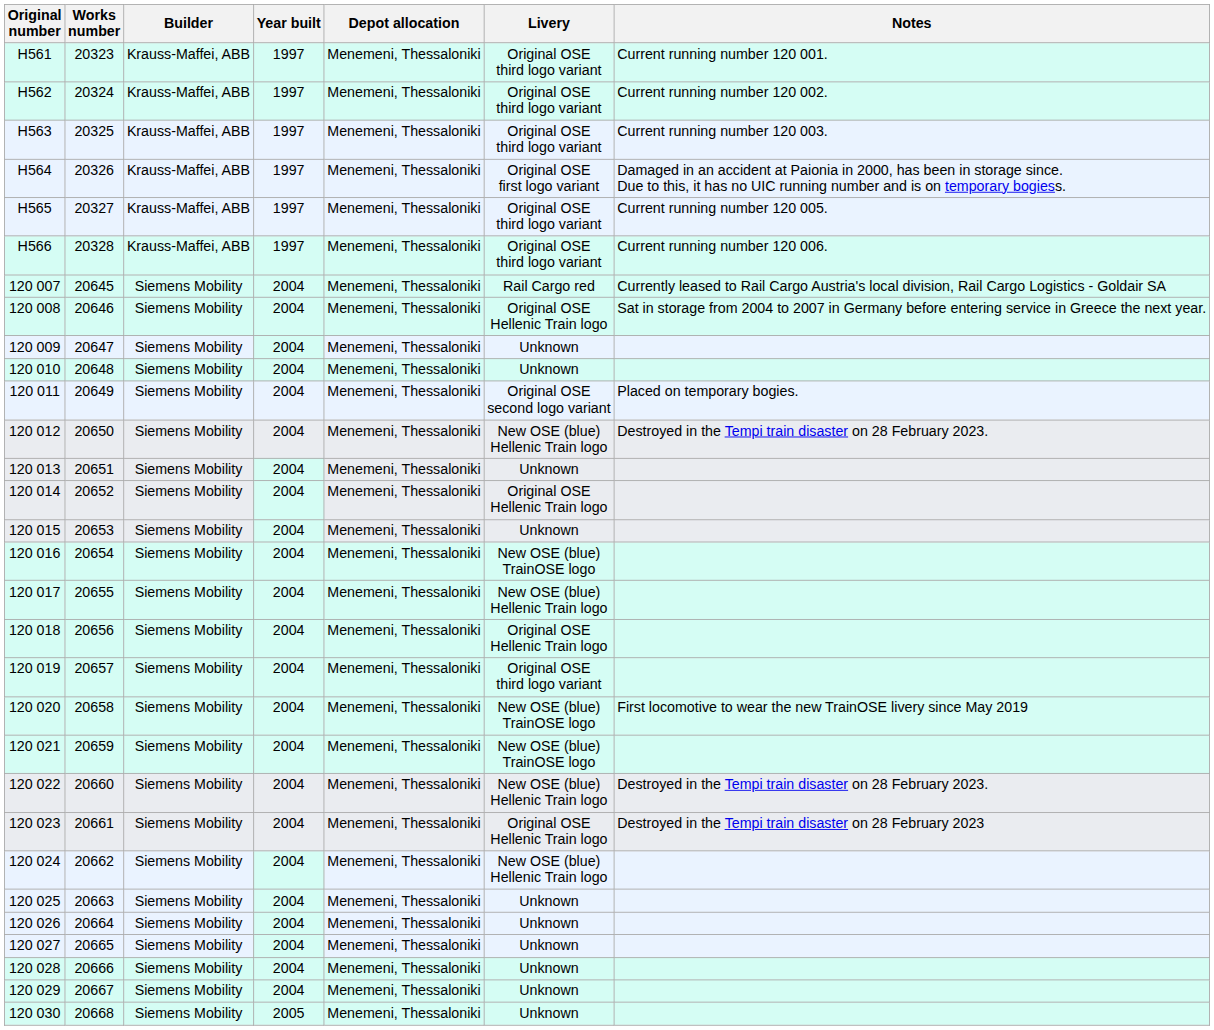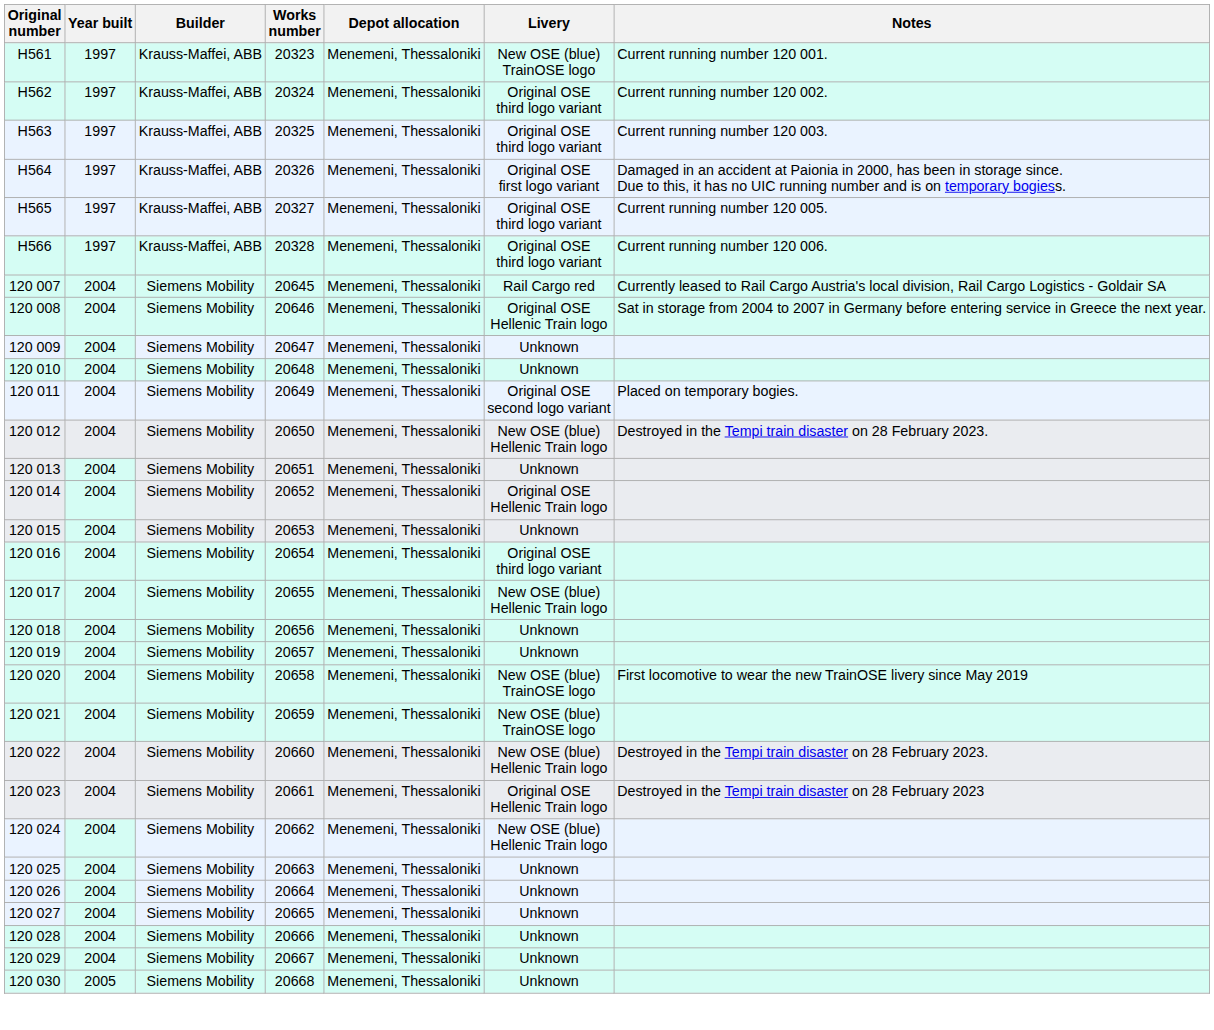 <table class="wikitable sortable">
 <tr>
 <th>Original<br>number</th>
+<th>Year built</th>
+<th>Builder</th>
 <th>Works <br>number</th>
-<th>Builder</th>
-<th>Year built</th>
 <th>Depot allocation</th>
 <th>Livery</th>
 <th>Notes</th>
 </tr>
 <tr>
 <td valign="top" bgcolor=#d5fdf4 align=center>Η561</td>
+<td valign="top" bgcolor=#d5fdf4 align=center>1997</td>
+<td valign="top" bgcolor=#d5fdf4 align=center>Krauss-Maffei, ABB</td>
 <td valign="top" bgcolor=#d5fdf4 align=center>20323</td>
-<td valign="top" bgcolor=#d5fdf4 align=center>Krauss-Maffei, ABB</td>
-<td valign="top" bgcolor=#d5fdf4 align=center>1997</td>
 <td valign="top" bgcolor=#d5fdf4 align=center>Menemeni, Thessaloniki</td>
-<td valign="top" bgcolor=#d5fdf4 align=center>Original OSE<br>third logo variant</td>
+<td valign="top" bgcolor=#d5fdf4 align=center>New OSE (blue)<br>TrainOSE logo</td>
 <td valign="top" bgcolor=#d5fdf4>Current running number 120 001.</td>
 </tr>
 <tr>
 <td valign="top" bgcolor=#d5fdf4 align=center>Η562</td>
+<td valign="top" bgcolor=#d5fdf4 align=center>1997</td>
+<td valign="top" bgcolor=#d5fdf4 align=center>Krauss-Maffei, ABB</td>
 <td valign="top" bgcolor=#d5fdf4 align=center>20324</td>
-<td valign="top" bgcolor=#d5fdf4 align=center>Krauss-Maffei, ABB</td>
-<td valign="top" bgcolor=#d5fdf4 align=center>1997</td>
 <td valign="top" bgcolor=#d5fdf4 align=center>Menemeni, Thessaloniki</td>
 <td valign="top" bgcolor=#d5fdf4 align=center>Original OSE<br>third logo variant</td>
 <td valign="top" bgcolor=#d5fdf4>Current running number 120 002.</td>
 </tr>
 <tr>
 <td valign="top" bgcolor=#eaf3ff align=center>Η563</td>
+<td valign="top" bgcolor=#eaf3ff align=center>1997</td>
+<td valign="top" bgcolor=#eaf3ff align=center>Krauss-Maffei, ABB</td>
 <td valign="top" bgcolor=#eaf3ff align=center>20325</td>
-<td valign="top" bgcolor=#eaf3ff align=center>Krauss-Maffei, ABB</td>
-<td valign="top" bgcolor=#eaf3ff align=center>1997</td>
 <td valign="top" bgcolor=#eaf3ff align=center>Menemeni, Thessaloniki</td>
 <td valign="top" bgcolor=#eaf3ff align=center>Original OSE<br>third logo variant</td>
 <td valign="top" bgcolor=#eaf3ff>Current running number 120 003.</td>
 </tr>
 <tr>
 <td valign="top" bgcolor=#eaf3ff align=center>Η564</td>
+<td valign="top" bgcolor=#eaf3ff align=center>1997</td>
+<td valign="top" bgcolor=#eaf3ff align=center>Krauss-Maffei, ABB</td>
 <td valign="top" bgcolor=#eaf3ff align=center>20326</td>
-<td valign="top" bgcolor=#eaf3ff align=center>Krauss-Maffei, ABB</td>
-<td valign="top" bgcolor=#eaf3ff align=center>1997</td>
 <td valign="top" bgcolor=#eaf3ff align=center>Menemeni, Thessaloniki</td>
 <td valign="top" bgcolor=#eaf3ff align=center>Original OSE<br>first logo variant</td>
 <td valign="top" bgcolor=#eaf3ff>Damaged in an accident at Paionia in 2000, has been in storage since. <br> Due to this, it has no UIC running number and is on <a href='#'>temporary bogies</a>s.</td>
 </tr>
 <tr>
 <td valign="top" bgcolor=#eaf3ff align=center>Η565</td>
+<td valign="top" bgcolor=#eaf3ff align=center>1997</td>
+<td valign="top" bgcolor=#eaf3ff align=center>Krauss-Maffei, ABB</td>
 <td valign="top" bgcolor=#eaf3ff align=center>20327</td>
-<td valign="top" bgcolor=#eaf3ff align=center>Krauss-Maffei, ABB</td>
-<td valign="top" bgcolor=#eaf3ff align=center>1997</td>
 <td valign="top" bgcolor=#eaf3ff align=center>Menemeni, Thessaloniki</td>
 <td valign="top" bgcolor=#eaf3ff align=center>Original OSE<br>third logo variant</td>
 <td valign="top" bgcolor=#eaf3ff>Current running number 120 005.</td>
 </tr>
 <tr>
 <td valign="top" bgcolor=#d5fdf4 align=center>Η566</td>
+<td valign="top" bgcolor=#d5fdf4 align=center>1997</td>
+<td valign="top" bgcolor=#d5fdf4 align=center>Krauss-Maffei, ABB</td>
 <td valign="top" bgcolor=#d5fdf4 align=center>20328</td>
-<td valign="top" bgcolor=#d5fdf4 align=center>Krauss-Maffei, ABB</td>
-<td valign="top" bgcolor=#d5fdf4 align=center>1997</td>
 <td valign="top" bgcolor=#d5fdf4 align=center>Menemeni, Thessaloniki</td>
 <td valign="top" bgcolor=#d5fdf4 align=center>Original OSE<br>third logo variant</td>
 <td valign="top" bgcolor=#d5fdf4>Current running number 120 006.</td>
 </tr>
 <tr>
 <td valign="top" bgcolor=#d5fdf4 align=center>120 007</td>
+<td valign="top" bgcolor=#d5fdf4 align=center>2004</td>
+<td valign="top" bgcolor=#d5fdf4 align=center>Siemens Mobility</td>
 <td valign="top" bgcolor=#d5fdf4 align=center>20645</td>
-<td valign="top" bgcolor=#d5fdf4 align=center>Siemens Mobility</td>
-<td valign="top" bgcolor=#d5fdf4 align=center>2004</td>
 <td valign="top" bgcolor=#d5fdf4 align=center>Menemeni, Thessaloniki</td>
 <td valign="top" bgcolor=#d5fdf4 align=center>Rail Cargo red</td>
 <td valign="top" bgcolor=#d5fdf4>Currently leased to Rail Cargo Austria's local division, Rail Cargo Logistics - Goldair SA</td>
 </tr>
 <tr>
 <td valign="top" bgcolor=#d5fdf4 align=center>120 008</td>
+<td valign="top" bgcolor=#d5fdf4 align=center>2004</td>
+<td valign="top" bgcolor=#d5fdf4 align=center>Siemens Mobility</td>
 <td valign="top" bgcolor=#d5fdf4 align=center>20646</td>
-<td valign="top" bgcolor=#d5fdf4 align=center>Siemens Mobility</td>
-<td valign="top" bgcolor=#d5fdf4 align=center>2004</td>
 <td valign="top" bgcolor=#d5fdf4 align=center>Menemeni, Thessaloniki</td>
 <td valign="top" bgcolor=#d5fdf4 align=center>Original OSE<br>Hellenic Train logo</td>
 <td valign="top" bgcolor=#d5fdf4>Sat in storage from 2004 to 2007 in Germany before entering service in Greece the next year.</td>
 </tr>
 <tr>
 <td valign="top" bgcolor=#eaf3ff align=center>120 009</td>
+<td valign="top" bgcolor=#d5fdf4 align=center>2004</td>
+<td valign="top" bgcolor=#eaf3ff align=center>Siemens Mobility</td>
 <td valign="top" bgcolor=#eaf3ff align=center>20647</td>
-<td valign="top" bgcolor=#eaf3ff align=center>Siemens Mobility</td>
-<td valign="top" bgcolor=#d5fdf4 align=center>2004</td>
 <td valign="top" bgcolor=#eaf3ff align=center>Menemeni, Thessaloniki</td>
 <td valign="top" bgcolor=#eaf3ff align=center>Unknown</td>
 <td valign="top" bgcolor=#eaf3ff></td>
 </tr>
 <tr>
 <td valign="top" bgcolor=#d5fdf4 align=center>120 010</td>
+<td valign="top" bgcolor=#d5fdf4 align=center>2004</td>
+<td valign="top" bgcolor=#d5fdf4 align=center>Siemens Mobility</td>
 <td valign="top" bgcolor=#d5fdf4 align=center>20648</td>
-<td valign="top" bgcolor=#d5fdf4 align=center>Siemens Mobility</td>
-<td valign="top" bgcolor=#d5fdf4 align=center>2004</td>
 <td valign="top" bgcolor=#d5fdf4 align=center>Menemeni, Thessaloniki</td>
 <td valign="top" bgcolor=#d5fdf4 align=center>Unknown</td>
 <td valign="top" bgcolor=#d5fdf4></td>
 </tr>
 <tr>
 <td valign="top" bgcolor=#eaf3ff align=center>120 011</td>
+<td valign="top" bgcolor=#eaf3ff align=center>2004</td>
+<td valign="top" bgcolor=#eaf3ff align=center>Siemens Mobility</td>
 <td valign="top" bgcolor=#eaf3ff align=center>20649</td>
-<td valign="top" bgcolor=#eaf3ff align=center>Siemens Mobility</td>
-<td valign="top" bgcolor=#eaf3ff align=center>2004</td>
 <td valign="top" bgcolor=#eaf3ff align=center>Menemeni, Thessaloniki</td>
 <td valign="top" bgcolor=#eaf3ff align=center>Original OSE<br>second logo variant</td>
 <td valign="top" bgcolor=#eaf3ff>Placed on temporary bogies.</td>
 </tr>
 <tr>
 <td valign="top" bgcolor=#eaecf0 align=center>120 012</td>
+<td valign="top" bgcolor=#eaecf0 align=center>2004</td>
+<td valign="top" bgcolor=#eaecf0 align=center>Siemens Mobility</td>
 <td valign="top" bgcolor=#eaecf0 align=center>20650</td>
-<td valign="top" bgcolor=#eaecf0 align=center>Siemens Mobility</td>
-<td valign="top" bgcolor=#eaecf0 align=center>2004</td>
 <td valign="top" bgcolor=#eaecf0 align=center>Menemeni, Thessaloniki</td>
 <td valign="top" bgcolor=#eaecf0 align=center>New OSE (blue)<br>Hellenic Train logo</td>
 <td valign="top" bgcolor=#eaecf0>Destroyed in the <a href='#'>Tempi train disaster</a> on 28 February 2023.</td>
 </tr>
 <tr>
 <td valign="top" bgcolor=#eaecf0 align=center>120 013</td>
+<td valign="top" bgcolor=#d5fdf4 align=center>2004</td>
+<td valign="top" bgcolor=#eaecf0 align=center>Siemens Mobility</td>
 <td valign="top" bgcolor=#eaecf0 align=center>20651</td>
-<td valign="top" bgcolor=#eaecf0 align=center>Siemens Mobility</td>
-<td valign="top" bgcolor=#d5fdf4 align=center>2004</td>
 <td valign="top" bgcolor=#eaecf0 align=center>Menemeni, Thessaloniki</td>
 <td valign="top" bgcolor=#eaecf0 align=center>Unknown</td>
 <td valign="top" bgcolor=#eaecf0></td>
 </tr>
 <tr>
 <td valign="top" bgcolor=#eaecf0 align=center>120 014</td>
+<td valign="top" bgcolor=#d5fdf4 align=center>2004</td>
+<td valign="top" bgcolor=#eaecf0 align=center>Siemens Mobility</td>
 <td valign="top" bgcolor=#eaecf0 align=center>20652</td>
-<td valign="top" bgcolor=#eaecf0 align=center>Siemens Mobility</td>
-<td valign="top" bgcolor=#d5fdf4 align=center>2004</td>
 <td valign="top" bgcolor=#eaecf0 align=center>Menemeni, Thessaloniki</td>
 <td valign="top" bgcolor=#eaecf0 align=center>Original OSE<br>Hellenic Train logo</td>
 <td valign="top" bgcolor=#eaecf0></td>
 </tr>
 <tr>
 <td valign="top" bgcolor=#eaecf0 align=center>120 015</td>
+<td valign="top" bgcolor=#d5fdf4 align=center>2004</td>
+<td valign="top" bgcolor=#eaecf0 align=center>Siemens Mobility</td>
 <td valign="top" bgcolor=#eaecf0 align=center>20653</td>
-<td valign="top" bgcolor=#eaecf0 align=center>Siemens Mobility</td>
-<td valign="top" bgcolor=#d5fdf4 align=center>2004</td>
 <td valign="top" bgcolor=#eaecf0 align=center>Menemeni, Thessaloniki</td>
 <td valign="top" bgcolor=#eaecf0 align=center>Unknown</td>
 <td valign="top" bgcolor=#eaecf0></td>
 </tr>
 <tr>
 <td valign="top" bgcolor=#d5fdf4 align=center>120 016</td>
+<td valign="top" bgcolor=#d5fdf4 align=center>2004</td>
+<td valign="top" bgcolor=#d5fdf4 align=center>Siemens Mobility</td>
 <td valign="top" bgcolor=#d5fdf4 align=center>20654</td>
-<td valign="top" bgcolor=#d5fdf4 align=center>Siemens Mobility</td>
-<td valign="top" bgcolor=#d5fdf4 align=center>2004</td>
 <td valign="top" bgcolor=#d5fdf4 align=center>Menemeni, Thessaloniki</td>
-<td valign="top" bgcolor=#d5fdf4 align=center>New OSE (blue)<br>TrainOSE logo</td>
+<td valign="top" bgcolor=#d5fdf4 align=center>Original OSE<br>third logo variant</td>
 <td valign="top" bgcolor=#d5fdf4></td>
 </tr>
 <tr>
 <td valign="top" bgcolor=#d5fdf4 align=center>120 017</td>
+<td valign="top" bgcolor=#d5fdf4 align=center>2004</td>
+<td valign="top" bgcolor=#d5fdf4 align=center>Siemens Mobility</td>
 <td valign="top" bgcolor=#d5fdf4 align=center>20655</td>
-<td valign="top" bgcolor=#d5fdf4 align=center>Siemens Mobility</td>
-<td valign="top" bgcolor=#d5fdf4 align=center>2004</td>
 <td valign="top" bgcolor=#d5fdf4 align=center>Menemeni, Thessaloniki</td>
 <td valign="top" bgcolor=#d5fdf4 align=center>New OSE (blue)<br>Hellenic Train logo</td>
 <td valign="top" bgcolor=#d5fdf4></td>
 </tr>
 <tr>
 <td valign="top" bgcolor=#d5fdf4 align=center>120 018</td>
+<td valign="top" bgcolor=#d5fdf4 align=center>2004</td>
+<td valign="top" bgcolor=#d5fdf4 align=center>Siemens Mobility</td>
 <td valign="top" bgcolor=#d5fdf4 align=center>20656</td>
-<td valign="top" bgcolor=#d5fdf4 align=center>Siemens Mobility</td>
-<td valign="top" bgcolor=#d5fdf4 align=center>2004</td>
 <td valign="top" bgcolor=#d5fdf4 align=center>Menemeni, Thessaloniki</td>
-<td valign="top" bgcolor=#d5fdf4 align=center>Original OSE<br>Hellenic Train logo</td>
+<td valign="top" bgcolor=#d5fdf4 align=center>Unknown</td>
 <td valign="top" bgcolor=#d5fdf4></td>
 </tr>
 <tr>
 <td valign="top" bgcolor=#d5fdf4 align=center>120 019</td>
+<td valign="top" bgcolor=#d5fdf4 align=center>2004</td>
+<td valign="top" bgcolor=#d5fdf4 align=center>Siemens Mobility</td>
 <td valign="top" bgcolor=#d5fdf4 align=center>20657</td>
-<td valign="top" bgcolor=#d5fdf4 align=center>Siemens Mobility</td>
-<td valign="top" bgcolor=#d5fdf4 align=center>2004</td>
 <td valign="top" bgcolor=#d5fdf4 align=center>Menemeni, Thessaloniki</td>
-<td valign="top" bgcolor=#d5fdf4 align=center>Original OSE<br>third logo variant</td>
+<td valign="top" bgcolor=#d5fdf4 align=center>Unknown</td>
 <td valign="top" bgcolor=#d5fdf4></td>
 </tr>
 <tr>
 <td valign="top" bgcolor=#d5fdf4 align=center>120 020</td>
+<td valign="top" bgcolor=#d5fdf4 align=center>2004</td>
+<td valign="top" bgcolor=#d5fdf4 align=center>Siemens Mobility</td>
 <td valign="top" bgcolor=#d5fdf4 align=center>20658</td>
-<td valign="top" bgcolor=#d5fdf4 align=center>Siemens Mobility</td>
-<td valign="top" bgcolor=#d5fdf4 align=center>2004</td>
 <td valign="top" bgcolor=#d5fdf4 align=center>Menemeni, Thessaloniki</td>
 <td valign="top" bgcolor=#d5fdf4 align=center>New OSE (blue)<br>TrainOSE logo</td>
 <td valign="top" bgcolor=#d5fdf4>First locomotive to wear the new TrainOSE livery since May 2019</td>
 </tr>
 <tr>
 <td valign="top" bgcolor=#d5fdf4 align=center>120 021</td>
+<td valign="top" bgcolor=#d5fdf4 align=center>2004</td>
+<td valign="top" bgcolor=#d5fdf4 align=center>Siemens Mobility</td>
 <td valign="top" bgcolor=#d5fdf4 align=center>20659</td>
-<td valign="top" bgcolor=#d5fdf4 align=center>Siemens Mobility</td>
-<td valign="top" bgcolor=#d5fdf4 align=center>2004</td>
 <td valign="top" bgcolor=#d5fdf4 align=center>Menemeni, Thessaloniki</td>
 <td valign="top" bgcolor=#d5fdf4 align=center>New OSE (blue)<br>TrainOSE logo</td>
 <td valign="top" bgcolor=#d5fdf4></td>
 </tr>
 <tr>
 <td valign="top" bgcolor=#eaecf0 align=center>120 022</td>
+<td valign="top" bgcolor=#eaecf0 align=center>2004</td>
+<td valign="top" bgcolor=#eaecf0 align=center>Siemens Mobility</td>
 <td valign="top" bgcolor=#eaecf0 align=center>20660</td>
-<td valign="top" bgcolor=#eaecf0 align=center>Siemens Mobility</td>
-<td valign="top" bgcolor=#eaecf0 align=center>2004</td>
 <td valign="top" bgcolor=#eaecf0 align=center>Menemeni, Thessaloniki</td>
 <td valign="top" bgcolor=#eaecf0 align=center>New OSE (blue)<br>Hellenic Train logo</td>
 <td valign="top" bgcolor=#eaecf0>Destroyed in the <a href='#'>Tempi train disaster</a> on 28 February 2023.</td>
 </tr>
 <tr>
 <td valign="top" bgcolor=#eaecf0 align=center>120 023</td>
+<td valign="top" bgcolor=#eaecf0 align=center>2004</td>
+<td valign="top" bgcolor=#eaecf0 align=center>Siemens Mobility</td>
 <td valign="top" bgcolor=#eaecf0 align=center>20661</td>
-<td valign="top" bgcolor=#eaecf0 align=center>Siemens Mobility</td>
-<td valign="top" bgcolor=#eaecf0 align=center>2004</td>
 <td valign="top" bgcolor=#eaecf0 align=center>Menemeni, Thessaloniki</td>
 <td valign="top" bgcolor=#eaecf0 align=center>Original OSE<br>Hellenic Train logo</td>
 <td valign="top" bgcolor=#eaecf0>Destroyed in the <a href='#'>Tempi train disaster</a> on 28 February 2023</td>
 </tr>
 <tr>
 <td valign="top" bgcolor=#eaf3ff align=center>120 024</td>
+<td valign="top" bgcolor=#d5fdf4 align=center>2004</td>
+<td valign="top" bgcolor=#eaf3ff align=center>Siemens Mobility</td>
 <td valign="top" bgcolor=#eaf3ff align=center>20662</td>
-<td valign="top" bgcolor=#eaf3ff align=center>Siemens Mobility</td>
-<td valign="top" bgcolor=#d5fdf4 align=center>2004</td>
 <td valign="top" bgcolor=#eaf3ff align=center>Menemeni, Thessaloniki</td>
 <td valign="top" bgcolor=#eaf3ff align=center>New OSE (blue)<br>Hellenic Train logo</td>
 <td valign="top" bgcolor=#eaf3ff></td>
 </tr>
 <tr>
 <td valign="top" bgcolor=#eaf3ff align=center>120 025</td>
+<td valign="top" bgcolor=#d5fdf4 align=center>2004</td>
+<td valign="top" bgcolor=#eaf3ff align=center>Siemens Mobility</td>
 <td valign="top" bgcolor=#eaf3ff align=center>20663</td>
-<td valign="top" bgcolor=#eaf3ff align=center>Siemens Mobility</td>
-<td valign="top" bgcolor=#d5fdf4 align=center>2004</td>
 <td valign="top" bgcolor=#eaf3ff align=center>Menemeni, Thessaloniki</td>
 <td valign="top" bgcolor=#eaf3ff align=center>Unknown</td>
 <td valign="top" bgcolor=#eaf3ff></td>
 </tr>
 <tr>
 <td valign="top" bgcolor=#eaf3ff align=center>120 026</td>
+<td valign="top" bgcolor=#d5fdf4 align=center>2004</td>
+<td valign="top" bgcolor=#eaf3ff align=center>Siemens Mobility</td>
 <td valign="top" bgcolor=#eaf3ff align=center>20664</td>
-<td valign="top" bgcolor=#eaf3ff align=center>Siemens Mobility</td>
-<td valign="top" bgcolor=#d5fdf4 align=center>2004</td>
 <td valign="top" bgcolor=#eaf3ff align=center>Menemeni, Thessaloniki</td>
 <td valign="top" bgcolor=#eaf3ff align=center>Unknown</td>
 <td valign="top" bgcolor=#eaf3ff></td>
 </tr>
 <tr>
 <td valign="top" bgcolor=#eaf3ff align=center>120 027</td>
+<td valign="top" bgcolor=#d5fdf4 align=center>2004</td>
+<td valign="top" bgcolor=#eaf3ff align=center>Siemens Mobility</td>
 <td valign="top" bgcolor=#eaf3ff align=center>20665</td>
-<td valign="top" bgcolor=#eaf3ff align=center>Siemens Mobility</td>
-<td valign="top" bgcolor=#d5fdf4 align=center>2004</td>
 <td valign="top" bgcolor=#eaf3ff align=center>Menemeni, Thessaloniki</td>
 <td valign="top" bgcolor=#eaf3ff align=center>Unknown</td>
 <td valign="top" bgcolor=#eaf3ff></td>
 </tr>
 <tr>
 <td valign="top" bgcolor=#d5fdf4 align=center>120 028</td>
+<td valign="top" bgcolor=#d5fdf4 align=center>2004</td>
+<td valign="top" bgcolor=#d5fdf4 align=center>Siemens Mobility</td>
 <td valign="top" bgcolor=#d5fdf4 align=center>20666</td>
-<td valign="top" bgcolor=#d5fdf4 align=center>Siemens Mobility</td>
-<td valign="top" bgcolor=#d5fdf4 align=center>2004</td>
 <td valign="top" bgcolor=#d5fdf4 align=center>Menemeni, Thessaloniki</td>
 <td valign="top" bgcolor=#d5fdf4 align=center>Unknown</td>
 <td valign="top" bgcolor=#d5fdf4></td>
 </tr>
 <tr>
 <td valign="top" bgcolor=#d5fdf4 align=center>120 029</td>
+<td valign="top" bgcolor=#d5fdf4 align=center>2004</td>
+<td valign="top" bgcolor=#d5fdf4 align=center>Siemens Mobility</td>
 <td valign="top" bgcolor=#d5fdf4 align=center>20667</td>
-<td valign="top" bgcolor=#d5fdf4 align=center>Siemens Mobility</td>
-<td valign="top" bgcolor=#d5fdf4 align=center>2004</td>
 <td valign="top" bgcolor=#d5fdf4 align=center>Menemeni, Thessaloniki</td>
 <td valign="top" bgcolor=#d5fdf4 align=center>Unknown</td>
 <td valign="top" bgcolor=#d5fdf4></td>
 </tr>
 <tr>
 <td valign="top" bgcolor=#d5fdf4 align=center>120 030</td>
+<td valign="top" bgcolor=#d5fdf4 align=center>2005</td>
+<td valign="top" bgcolor=#d5fdf4 align=center>Siemens Mobility</td>
 <td valign="top" bgcolor=#d5fdf4 align=center>20668</td>
-<td valign="top" bgcolor=#d5fdf4 align=center>Siemens Mobility</td>
-<td valign="top" bgcolor=#d5fdf4 align=center>2005</td>
 <td valign="top" bgcolor=#d5fdf4 align=center>Menemeni, Thessaloniki</td>
 <td valign="top" bgcolor=#d5fdf4 align=center>Unknown</td>
 <td valign="top" bgcolor=#d5fdf4></td>
 </tr>
 </table>
